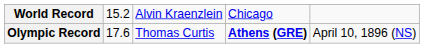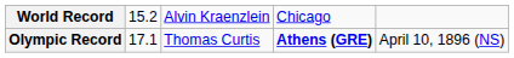 <table class="wikitable">
 <tr>
 <th>World Record</th>
 <td>15.2</td>
 <td> <a href='#'>Alvin Kraenzlein</a></td>
 <td><a href='#'>Chicago</a></td>
 <td></td>
 </tr>
 <tr>
 <th>Olympic Record</th>
-<td>17.6</td>
+<td>17.1</td>
 <td> <a href='#'>Thomas Curtis</a></td>
 <td><strong><a href='#'>Athens</a> (<a href='#'>GRE</a>)</strong></td>
 <td>April 10, 1896 (<a href='#'>NS</a>)</td>
 </tr>
 </table>
